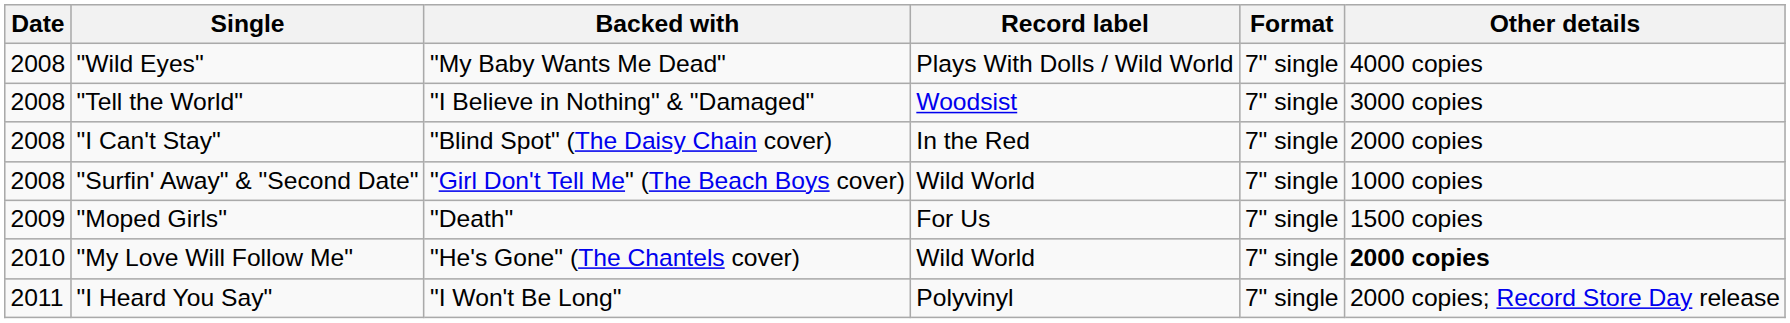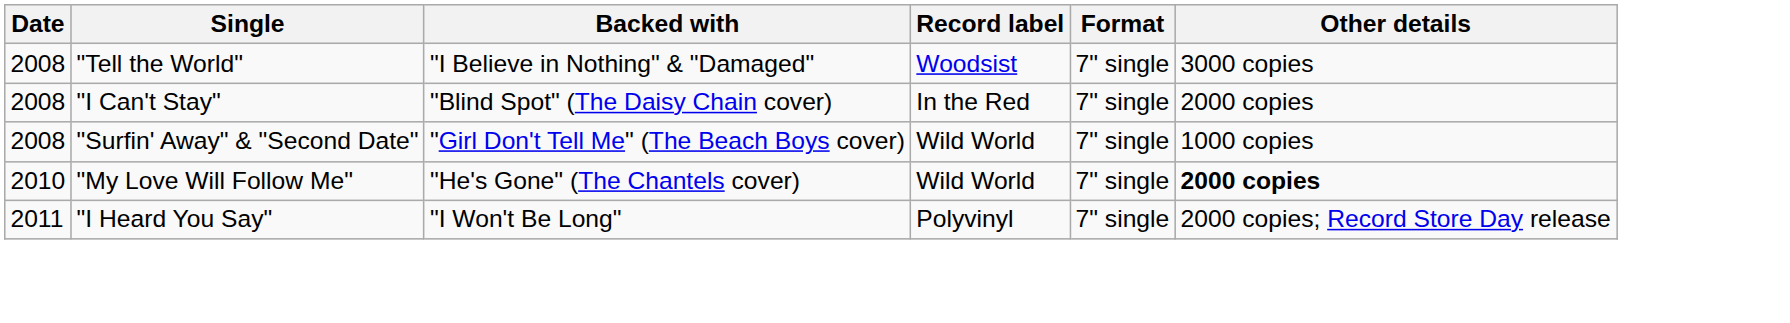 <table class="wikitable">
 <tr>
 <th>Date</th>
 <th>Single</th>
 <th>Backed with</th>
 <th>Record label</th>
 <th>Format</th>
 <th>Other details</th>
-</tr>
-<tr>
-<td>2008</td>
-<td>"Wild Eyes"</td>
-<td>"My Baby Wants Me Dead"</td>
-<td>Plays With Dolls / Wild World</td>
-<td style="text-align:center;">7" single</td>
-<td>4000 copies</td>
 </tr>
 <tr>
 <td>2008</td>
 <td>"Tell the World"</td>
 <td>"I Believe in Nothing" & "Damaged"</td>
 <td><a href='#'>Woodsist</a></td>
 <td style="text-align:center;">7" single</td>
 <td>3000 copies</td>
 </tr>
 <tr>
 <td>2008</td>
 <td>"I Can't Stay"</td>
 <td>"Blind Spot" (<a href='#'>The Daisy Chain</a> cover)</td>
 <td>In the Red</td>
 <td style="text-align:center;">7" single</td>
 <td>2000 copies</td>
 </tr>
 <tr>
 <td>2008</td>
 <td>"Surfin' Away" & "Second Date"</td>
 <td>"<a href='#'>Girl Don't Tell Me</a>" (<a href='#'>The Beach Boys</a> cover)</td>
 <td>Wild World</td>
 <td style="text-align:center;">7" single</td>
 <td>1000 copies</td>
 </tr>
 <tr>
-<td>2009</td>
-<td>"Moped Girls"</td>
-<td>"Death"</td>
-<td>For Us</td>
-<td style="text-align:center;">7" single</td>
-<td>1500 copies</td>
-</tr>
-<tr>
 <td>2010</td>
 <td>"My Love Will Follow Me"</td>
 <td>"He's Gone" (<a href='#'>The Chantels</a> cover)</td>
 <td>Wild World</td>
 <td style="text-align:center;">7" single</td>
 <td><strong>2000 copies</strong></td>
 </tr>
 <tr>
 <td>2011</td>
 <td>"I Heard You Say"</td>
 <td>"I Won't Be Long"</td>
 <td>Polyvinyl</td>
 <td style="text-align:center;">7" single</td>
 <td>2000 copies; <a href='#'>Record Store Day</a> release</td>
 </tr>
 </table>
